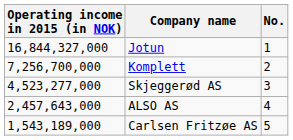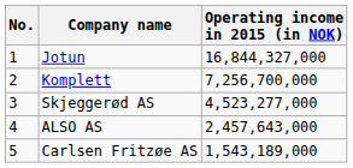 <table class="wikitable">
 <tr>
+<th>No.</th>
+<th>Company name</th>
 <th>Operating income<br>in 2015 (in <a href='#'>NOK</a>)</th>
-<th>Company name</th>
-<th>No.</th>
 </tr>
 <tr>
+<td>1</td>
+<td><a href='#'>Jotun</a></td>
 <td>16,844,327,000</td>
-<td><a href='#'>Jotun</a></td>
-<td>1</td>
 </tr>
 <tr>
+<td>2</td>
+<td><a href='#'>Komplett</a></td>
 <td>7,256,700,000</td>
-<td><a href='#'>Komplett</a></td>
-<td>2</td>
 </tr>
 <tr>
+<td>3</td>
+<td>Skjeggerød AS</td>
 <td>4,523,277,000</td>
-<td>Skjeggerød AS</td>
-<td>3</td>
 </tr>
 <tr>
+<td>4</td>
+<td>ALSO AS</td>
 <td>2,457,643,000</td>
-<td>ALSO AS</td>
-<td>4</td>
 </tr>
 <tr>
+<td>5</td>
+<td>Carlsen Fritzøe AS</td>
 <td>1,543,189,000</td>
-<td>Carlsen Fritzøe AS</td>
-<td>5</td>
 </tr>
 </table>
